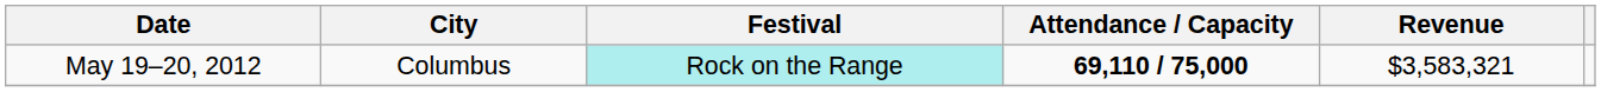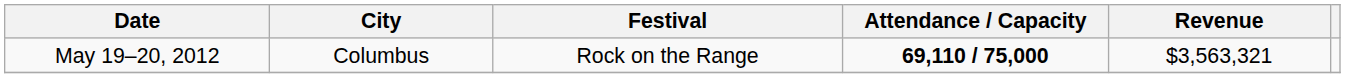 <table class="wikitable" style="text-align:center;">
 <tr>
 <th scope="col" style="width:12em;">Date</th>
 <th scope="col" style="width:10em;">City</th>
 <th scope="col" style="width:16em;">Festival</th>
 <th scope="col" style="width:12em;">Attendance / Capacity</th>
 <th scope="col" style="width:10em;">Revenue</th>
 <th scope="col" class="unsortable"></th>
 </tr>
 <tr>
 <td>May 19–20, 2012</td>
 <td>Columbus</td>
-<td style="background: paleturquoise;">Rock on the Range</td>
+<td>Rock on the Range</td>
 <td><strong>69,110 / 75,000</strong></td>
-<td>$3,583,321</td>
+<td>$3,563,321</td>
 <td></td>
 </tr>
 <tr>
 </tr>
 </table>
